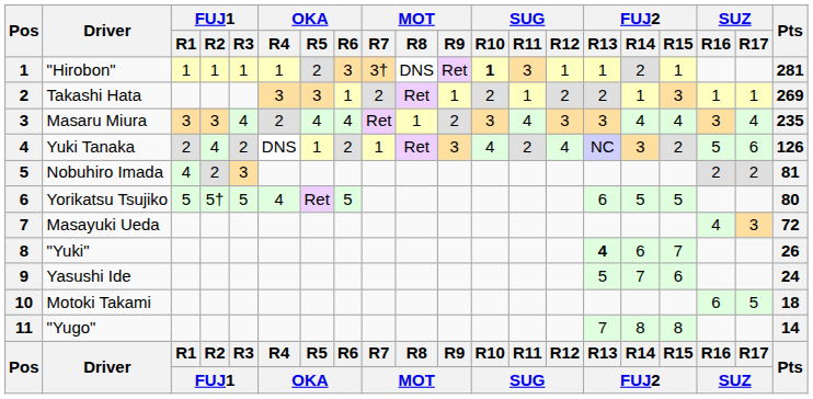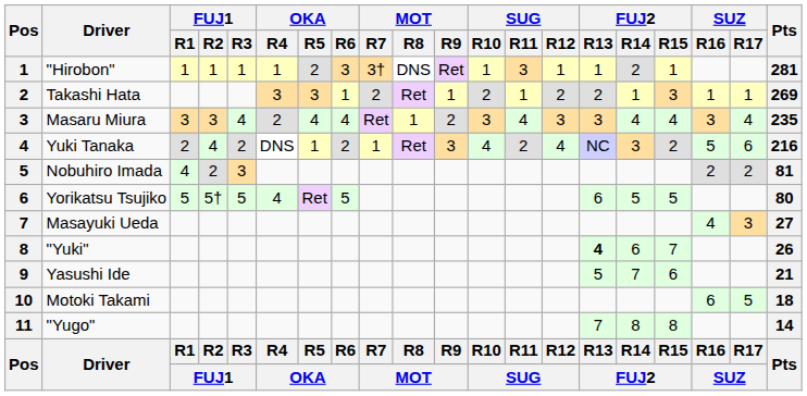 <table class="wikitable" style="font-size: 85%; text-align: center;">
 <tr>
 <th rowspan="2" valign="middle">Pos</th>
 <th rowspan="2" valign="middle">Driver</th>
 <th colspan="3"><a href='#'>FUJ</a>1</th>
 <th colspan="3"><a href='#'>OKA</a></th>
 <th colspan="3"><a href='#'>MOT</a></th>
 <th colspan="3"><a href='#'>SUG</a></th>
 <th colspan="3"><a href='#'>FUJ</a>2</th>
 <th colspan="2"><a href='#'>SUZ</a></th>
 <th rowspan="2" valign="middle">Pts</th>
 </tr>
 <tr>
 <th>R1</th>
 <th>R2</th>
 <th>R3</th>
 <th>R4</th>
 <th>R5</th>
 <th>R6</th>
 <th>R7</th>
 <th>R8</th>
 <th>R9</th>
 <th>R10</th>
 <th>R11</th>
 <th>R12</th>
 <th>R13</th>
 <th>R14</th>
 <th>R15</th>
 <th>R16</th>
 <th>R17</th>
 </tr>
 <tr>
 <th>1</th>
 <td align=left> "Hirobon"</td>
 <td bgcolor="#FFFFBF">1</td>
 <td bgcolor="#FFFFBF">1</td>
 <td bgcolor="#FFFFBF">1</td>
 <td bgcolor="#FFFFBF">1</td>
 <td bgcolor="#DFDFDF">2</td>
 <td bgcolor="#FFDF9F">3</td>
 <td bgcolor="#FFDF9F">3†</td>
 <td bgcolor="#FFFFFF">DNS</td>
 <td bgcolor="#EFCFFF">Ret</td>
-<td bgcolor="#FFFFBF"><strong>1</strong></td>
+<td bgcolor="#FFFFBF">1</td>
 <td bgcolor="#FFDF9F">3</td>
 <td bgcolor="#FFFFBF">1</td>
 <td bgcolor="#FFFFBF">1</td>
 <td bgcolor="#DFDFDF">2</td>
 <td bgcolor="#FFFFBF">1</td>
 <td></td>
 <td></td>
 <th>281</th>
 </tr>
 <tr>
 <th>2</th>
 <td align="left"> Takashi Hata</td>
 <td></td>
 <td></td>
 <td></td>
 <td bgcolor="#FFDF9F">3</td>
 <td bgcolor="#FFDF9F">3</td>
 <td bgcolor="#FFFFBF">1</td>
 <td bgcolor="#DFDFDF">2</td>
 <td bgcolor="#EFCFFF">Ret</td>
 <td bgcolor="#FFFFBF">1</td>
 <td bgcolor="#DFDFDF">2</td>
 <td bgcolor="#FFFFBF">1</td>
 <td bgcolor="#DFDFDF">2</td>
 <td bgcolor="#DFDFDF">2</td>
 <td bgcolor="#FFFFBF">1</td>
 <td bgcolor="#FFDF9F">3</td>
 <td bgcolor="#FFFFBF">1</td>
 <td bgcolor="#FFFFBF">1</td>
 <th>269</th>
 </tr>
 <tr>
 <th>3</th>
 <td align="left"> Masaru Miura</td>
 <td bgcolor="#FFDF9F">3</td>
 <td bgcolor="#FFDF9F">3</td>
 <td bgcolor="#DFFFDF">4</td>
 <td bgcolor="#DFDFDF">2</td>
 <td bgcolor="#DFFFDF">4</td>
 <td bgcolor="#DFFFDF">4</td>
 <td bgcolor="#EFCFFF">Ret</td>
 <td bgcolor="#FFFFBF">1</td>
 <td bgcolor="#DFDFDF">2</td>
 <td bgcolor="#FFDF9F">3</td>
 <td bgcolor="#DFFFDF">4</td>
 <td bgcolor="#FFDF9F">3</td>
 <td bgcolor="#FFDF9F">3</td>
 <td bgcolor="#DFFFDF">4</td>
 <td bgcolor="#DFFFDF">4</td>
 <td bgcolor="#FFDF9F">3</td>
 <td bgcolor="#DFFFDF">4</td>
 <th>235</th>
 </tr>
 <tr>
 <th>4</th>
 <td align="left"> Yuki Tanaka</td>
 <td bgcolor="#DFDFDF">2</td>
 <td bgcolor="#DFFFDF">4</td>
 <td bgcolor="#DFDFDF">2</td>
 <td bgcolor="#FFFFFF">DNS</td>
 <td bgcolor="#FFFFBF">1</td>
 <td bgcolor="#DFDFDF">2</td>
 <td bgcolor="#FFFFBF">1</td>
 <td bgcolor="#EFCFFF">Ret</td>
 <td bgcolor="#FFDF9F">3</td>
 <td bgcolor="#DFFFDF">4</td>
 <td bgcolor="#DFDFDF">2</td>
 <td bgcolor="#DFFFDF">4</td>
 <td bgcolor="#CFCFFF">NC</td>
 <td bgcolor="#FFDF9F">3</td>
 <td bgcolor="#DFDFDF">2</td>
 <td bgcolor="#DFFFDF">5</td>
 <td bgcolor="#DFFFDF">6</td>
-<th>126</th>
+<th>216</th>
 </tr>
 <tr>
 <th>5</th>
 <td align="left"> Nobuhiro Imada</td>
 <td bgcolor="#DFFFDF">4</td>
 <td bgcolor="#DFDFDF">2</td>
 <td bgcolor="#FFDF9F">3</td>
 <td></td>
 <td></td>
 <td></td>
 <td></td>
 <td></td>
 <td></td>
 <td></td>
 <td></td>
 <td></td>
 <td></td>
 <td></td>
 <td></td>
 <td bgcolor="#DFDFDF">2</td>
 <td bgcolor="#DFDFDF">2</td>
 <th>81</th>
 </tr>
 <tr>
 <th>6</th>
 <td align="left" nowrap> Yorikatsu Tsujiko</td>
 <td bgcolor="#DFFFDF">5</td>
 <td bgcolor="#DFFFDF">5†</td>
 <td bgcolor="#DFFFDF">5</td>
 <td bgcolor="#DFFFDF">4</td>
 <td bgcolor="#EFCFFF">Ret</td>
 <td bgcolor="#DFFFDF">5</td>
 <td></td>
 <td></td>
 <td></td>
 <td></td>
 <td></td>
 <td></td>
 <td bgcolor="#DFFFDF">6</td>
 <td bgcolor="#DFFFDF">5</td>
 <td bgcolor="#DFFFDF">5</td>
 <td></td>
 <td></td>
 <th>80</th>
 </tr>
 <tr>
 <th>7</th>
 <td align="left"> Masayuki Ueda</td>
 <td></td>
 <td></td>
 <td></td>
 <td></td>
 <td></td>
 <td></td>
 <td></td>
 <td></td>
 <td></td>
 <td></td>
 <td></td>
 <td></td>
 <td></td>
 <td></td>
 <td></td>
 <td bgcolor="#DFFFDF">4</td>
 <td bgcolor="#FFDF9F">3</td>
-<th>72</th>
+<th>27</th>
 </tr>
 <tr>
 <th>8</th>
 <td align="left"> "Yuki"</td>
 <td></td>
 <td></td>
 <td></td>
 <td></td>
 <td></td>
 <td></td>
 <td></td>
 <td></td>
 <td></td>
 <td></td>
 <td></td>
 <td></td>
 <td bgcolor="#DFFFDF"><strong>4</strong></td>
 <td bgcolor="#DFFFDF">6</td>
 <td bgcolor="#DFFFDF">7</td>
 <td></td>
 <td></td>
 <th>26</th>
 </tr>
 <tr>
 <th>9</th>
 <td align="left"> Yasushi Ide</td>
 <td></td>
 <td></td>
 <td></td>
 <td></td>
 <td></td>
 <td></td>
 <td></td>
 <td></td>
 <td></td>
 <td></td>
 <td></td>
 <td></td>
 <td bgcolor="#DFFFDF">5</td>
 <td bgcolor="#DFFFDF">7</td>
 <td bgcolor="#DFFFDF">6</td>
 <td></td>
 <td></td>
-<th>24</th>
+<th>21</th>
 </tr>
 <tr>
 <th>10</th>
 <td align="left"> Motoki Takami</td>
 <td></td>
 <td></td>
 <td></td>
 <td></td>
 <td></td>
 <td></td>
 <td></td>
 <td></td>
 <td></td>
 <td></td>
 <td></td>
 <td></td>
 <td></td>
 <td></td>
 <td></td>
 <td bgcolor="#DFFFDF">6</td>
 <td bgcolor="#DFFFDF">5</td>
 <th>18</th>
 </tr>
 <tr>
 <th>11</th>
 <td align="left"> "Yugo"</td>
 <td></td>
 <td></td>
 <td></td>
 <td></td>
 <td></td>
 <td></td>
 <td></td>
 <td></td>
 <td></td>
 <td></td>
 <td></td>
 <td></td>
 <td bgcolor="#DFFFDF">7</td>
 <td bgcolor="#DFFFDF">8</td>
 <td bgcolor="#DFFFDF">8</td>
 <td></td>
 <td></td>
 <th>14</th>
 </tr>
 <tr>
 <th rowspan="2">Pos</th>
 <th rowspan="2">Driver</th>
 <th>R1</th>
 <th>R2</th>
 <th>R3</th>
 <th>R4</th>
 <th>R5</th>
 <th>R6</th>
 <th>R7</th>
 <th>R8</th>
 <th>R9</th>
 <th>R10</th>
 <th>R11</th>
 <th>R12</th>
 <th>R13</th>
 <th>R14</th>
 <th>R15</th>
 <th>R16</th>
 <th>R17</th>
 <th rowspan="2">Pts</th>
 </tr>
 <tr>
 <th colspan="3"><a href='#'>FUJ</a>1</th>
 <th colspan="3"><a href='#'>OKA</a></th>
 <th colspan="3"><a href='#'>MOT</a></th>
 <th colspan="3"><a href='#'>SUG</a></th>
 <th colspan="3"><a href='#'>FUJ</a>2</th>
 <th colspan="2"><a href='#'>SUZ</a></th>
 </tr>
 </table>
